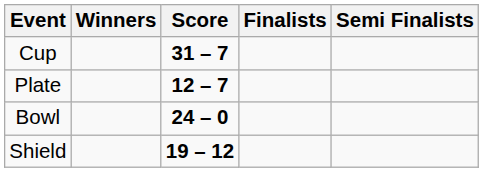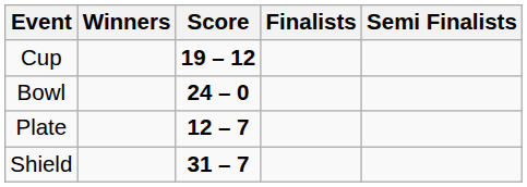 <table class="wikitable" style="text-align: center">
 <tr>
 <th>Event</th>
 <th>Winners</th>
 <th>Score</th>
 <th>Finalists</th>
 <th>Semi Finalists</th>
 </tr>
 <tr>
 <td>Cup</td>
 <td align=left><strong></strong></td>
-<td><strong>31 – 7</strong></td>
+<td><strong>19 – 12</strong></td>
+<td align=left></td>
+<td align=left><br></td>
+</tr>
+<tr>
+<td>Bowl</td>
+<td align=left><strong></strong></td>
+<td><strong>24 – 0</strong></td>
 <td align=left></td>
 <td align=left><br></td>
 </tr>
 <tr>
 <td>Plate</td>
 <td align=left><strong></strong></td>
 <td><strong>12 – 7</strong></td>
 <td align=left></td>
 <td align=left><br></td>
 </tr>
 <tr>
-<td>Bowl</td>
-<td align=left><strong></strong></td>
-<td><strong>24 – 0</strong></td>
-<td align=left></td>
-<td align=left><br></td>
-</tr>
-<tr>
 <td>Shield</td>
 <td align=left><strong></strong></td>
-<td><strong>19 – 12</strong></td>
+<td><strong>31 – 7</strong></td>
 <td align=left></td>
 <td align=left><br></td>
 </tr>
 </table>
